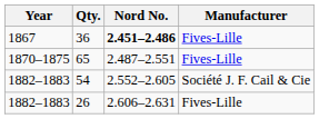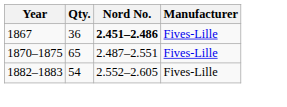 <table class="wikitable">
 <tr>
 <th>Year</th>
 <th>Qty.</th>
 <th>Nord No.</th>
 <th>Manufacturer</th>
 </tr>
 <tr>
 <td>1867</td>
 <td>36</td>
 <td><strong>2.451–2.486</strong></td>
 <td><a href='#'>Fives-Lille</a></td>
 </tr>
 <tr>
 <td>1870–1875</td>
 <td>65</td>
 <td>2.487–2.551</td>
 <td><a href='#'>Fives-Lille</a></td>
 </tr>
 <tr>
 <td>1882–1883</td>
 <td>54</td>
 <td>2.552–2.605</td>
-<td>Société J. F. Cail & Cie</td>
-</tr>
-<tr>
-<td>1882–1883</td>
-<td>26</td>
-<td>2.606–2.631</td>
 <td>Fives-Lille</td>
 </tr>
 </table>
